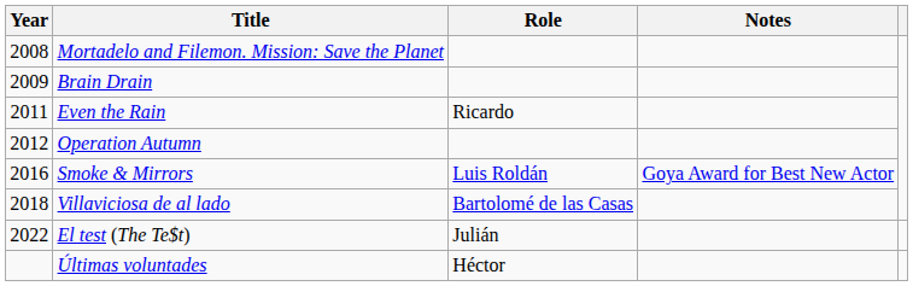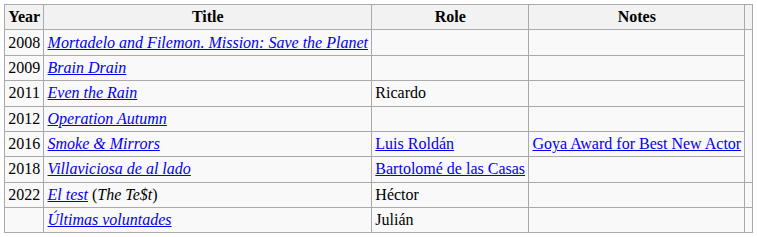 <table class="wikitable sortable">
 <tr>
 <th>Year</th>
 <th>Title</th>
 <th>Role</th>
 <th class="unsortable">Notes</th>
 <th class="unsortable"></th>
 </tr>
 <tr>
 <td align = "center">2008</td>
 <td><em><a href='#'>Mortadelo and Filemon. Mission: Save the Planet</a></em></td>
 <td></td>
 <td></td>
 </tr>
 <tr>
 <td align = "center">2009</td>
 <td><em><a href='#'>Brain Drain</a></em></td>
 <td></td>
 <td></td>
 </tr>
 <tr>
 <td align = "center">2011</td>
 <td><em><a href='#'>Even the Rain</a></em></td>
 <td>Ricardo</td>
 <td></td>
 </tr>
 <tr>
 <td align = "center">2012</td>
 <td><em><a href='#'>Operation Autumn</a></em></td>
 <td></td>
 <td></td>
 </tr>
 <tr>
 <td align = "center">2016</td>
 <td><em><a href='#'>Smoke & Mirrors</a></em></td>
 <td><a href='#'>Luis Roldán</a></td>
 <td><a href='#'>Goya Award for Best New Actor</a></td>
 </tr>
 <tr>
 <td align = "center">2018</td>
 <td><em><a href='#'>Villaviciosa de al lado</a></em></td>
 <td><a href='#'>Bartolomé de las Casas</a></td>
 <td></td>
 </tr>
 <tr>
 <td align = "center">2022</td>
 <td><em><a href='#'>El test</a></em> (<em>The Te$t</em>)</td>
-<td>Julián</td>
+<td>Héctor</td>
 <td></td>
 <td align = "center"></td>
 </tr>
 <tr>
 <td align = "center"></td>
 <td><em><a href='#'>Últimas voluntades</a></em></td>
-<td>Héctor</td>
+<td>Julián</td>
 <td></td>
 <td align = "center"></td>
 </tr>
 </table>
